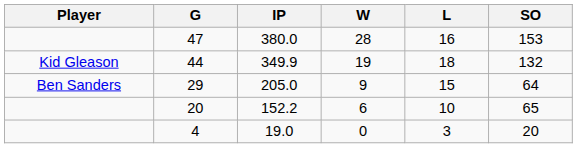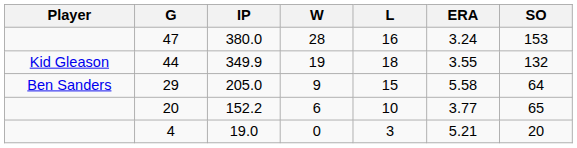 <table class="wikitable sortable">
 <tr>
 <th bgcolor="#DDDDFF" width="16%">Player</th>
 <th bgcolor="#DDDDFF" width="9%">G</th>
 <th bgcolor="#DDDDFF" width="9%">IP</th>
 <th bgcolor="#DDDDFF" width="9%">W</th>
 <th bgcolor="#DDDDFF" width="9%">L</th>
+<th bgcolor="#DDDDFF" width="9%">ERA</th>
 <th bgcolor="#DDDDFF" width="9%">SO</th>
 </tr>
 <tr align="center">
 <td></td>
 <td>47</td>
 <td>380.0</td>
 <td>28</td>
 <td>16</td>
+<td>3.24</td>
 <td>153</td>
 </tr>
 <tr align="center">
 <td><a href='#'>Kid Gleason</a></td>
 <td>44</td>
 <td>349.9</td>
 <td>19</td>
 <td>18</td>
+<td>3.55</td>
 <td>132</td>
 </tr>
 <tr align=center>
 <td><a href='#'>Ben Sanders</a></td>
 <td>29</td>
 <td>205.0</td>
 <td>9</td>
 <td>15</td>
+<td>5.58</td>
 <td>64</td>
 </tr>
 <tr align=center>
 <td></td>
 <td>20</td>
 <td>152.2</td>
 <td>6</td>
 <td>10</td>
+<td>3.77</td>
 <td>65</td>
 </tr>
 <tr align="center">
 <td></td>
 <td>4</td>
 <td>19.0</td>
 <td>0</td>
 <td>3</td>
+<td>5.21</td>
 <td>20</td>
 </tr>
 </table>
